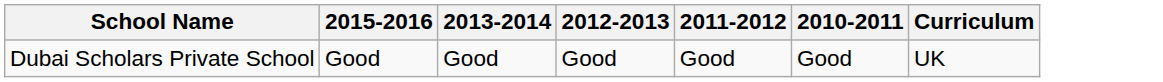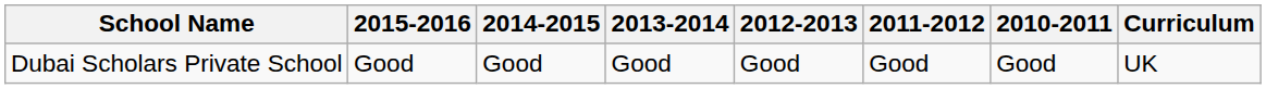 <table class="wikitable">
 <tr>
 <th>School Name</th>
 <th>2015-2016</th>
+<th>2014-2015</th>
 <th>2013-2014</th>
 <th>2012-2013</th>
 <th>2011-2012</th>
 <th>2010-2011</th>
 <th>Curriculum</th>
 </tr>
 <tr>
 <td>Dubai Scholars Private School</td>
 <td>Good</td>
 <td>Good</td>
 <td>Good</td>
 <td>Good</td>
 <td>Good</td>
+<td>Good</td>
 <td>UK</td>
 </tr>
 </table>
